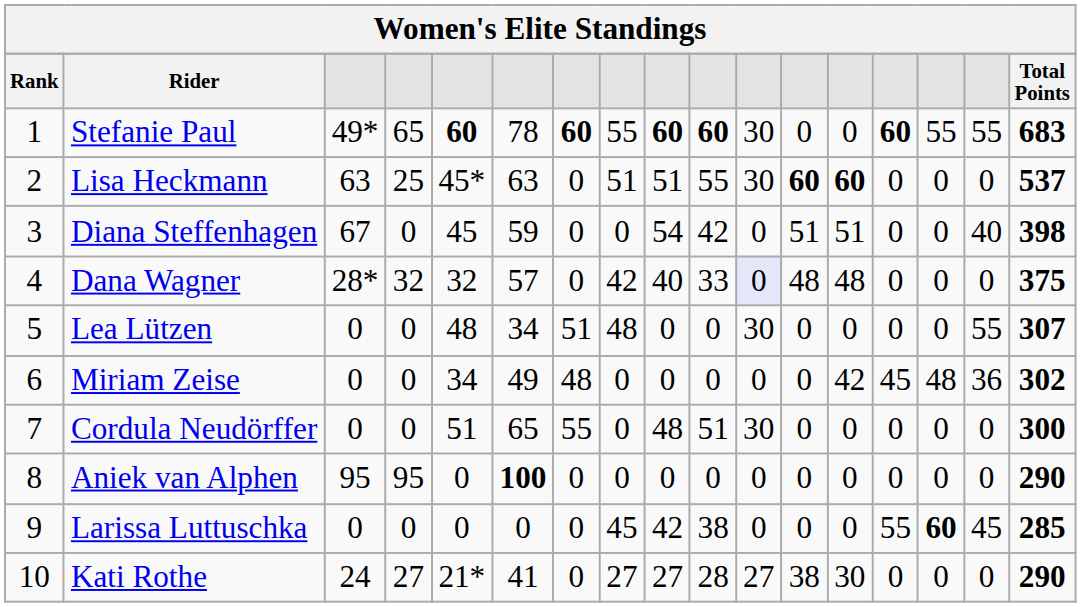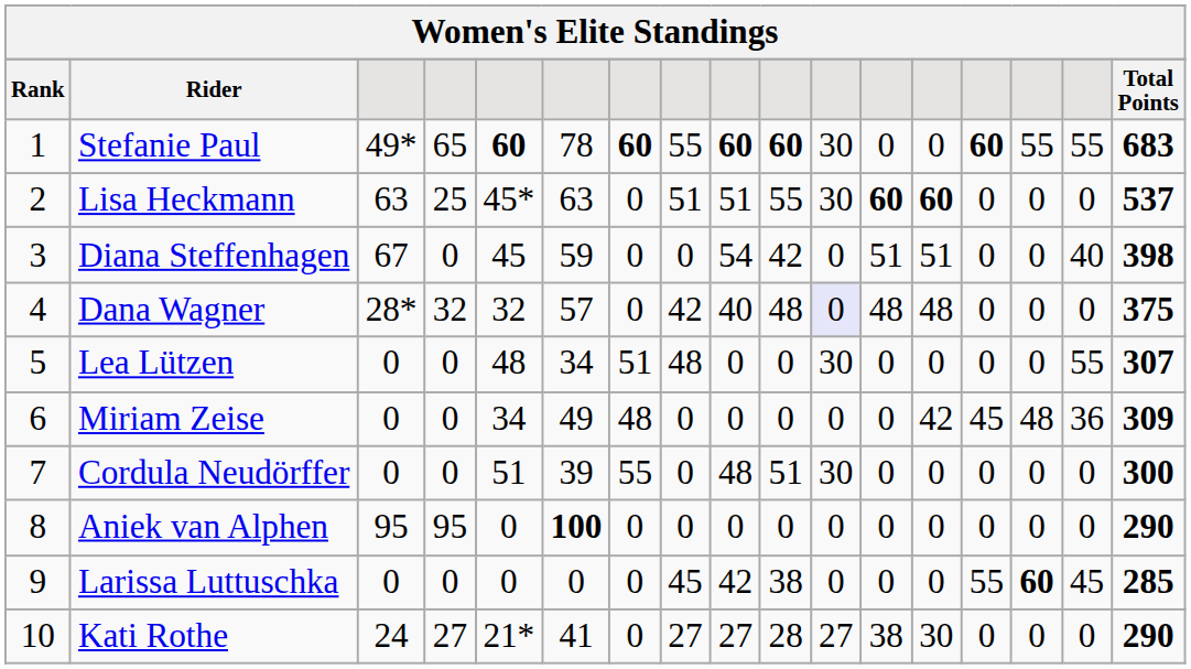 <table class="wikitable sortable">
 <tr>
 <th colspan=27 align="center">Women's Elite Standings</th>
 </tr>
 <tr>
 </tr>
 <tr style="font-size:8pt;font-weight:bold">
 <th align="center">Rank</th>
 <th align="center">Rider</th>
 <th class=unsortable style="background:#E5E4E2;"><small></small></th>
 <th class=unsortable style="background:#E5E4E2;"><small></small></th>
 <th class=unsortable style="background:#E5E4E2;"><small></small></th>
 <th class=unsortable style="background:#E5E4E2;"><small></small></th>
 <th class=unsortable style="background:#E5E4E2;"><small></small></th>
 <th class=unsortable style="background:#E5E4E2;"><small></small></th>
 <th class=unsortable style="background:#E5E4E2;"><small></small></th>
 <th class=unsortable style="background:#E5E4E2;"><small></small></th>
 <th class=unsortable style="background:#E5E4E2;"><small></small></th>
 <th class=unsortable style="background:#E5E4E2;"><small></small></th>
 <th class=unsortable style="background:#E5E4E2;"><small></small></th>
 <th class=unsortable style="background:#E5E4E2;"><small></small></th>
 <th class=unsortable style="background:#E5E4E2;"><small></small></th>
 <th class=unsortable style="background:#E5E4E2;"><small></small></th>
 <th align="center">Total<br>Points</th>
 </tr>
 <tr>
 <td align=center>1</td>
 <td> <a href='#'>Stefanie Paul</a></td>
 <td align=center>49*</td>
 <td align=center>65</td>
 <td align=center><strong>60</strong></td>
 <td align=center>78</td>
 <td align=center><strong>60</strong></td>
 <td align=center>55</td>
 <td align=center><strong>60</strong></td>
 <td align=center><strong>60</strong></td>
 <td align=center>30</td>
 <td align=center>0</td>
 <td align=center>0</td>
 <td align=center><strong>60</strong></td>
 <td align=center>55</td>
 <td align=center>55</td>
 <td align=center><strong>683</strong></td>
 </tr>
 <tr>
 <td align=center>2</td>
 <td> <a href='#'>Lisa Heckmann</a></td>
 <td align=center>63</td>
 <td align=center>25</td>
 <td align=center>45*</td>
 <td align=center>63</td>
 <td align=center>0</td>
 <td align=center>51</td>
 <td align=center>51</td>
 <td align=center>55</td>
 <td align=center>30</td>
 <td align=center><strong>60</strong></td>
 <td align=center><strong>60</strong></td>
 <td align=center>0</td>
 <td align=center>0</td>
 <td align=center>0</td>
 <td align=center><strong>537</strong></td>
 </tr>
 <tr>
 <td align=center>3</td>
 <td> <a href='#'>Diana Steffenhagen</a></td>
 <td align=center>67</td>
 <td align=center>0</td>
 <td align=center>45</td>
 <td align=center>59</td>
 <td align=center>0</td>
 <td align=center>0</td>
 <td align=center>54</td>
 <td align=center>42</td>
 <td align=center>0</td>
 <td align=center>51</td>
 <td align=center>51</td>
 <td align=center>0</td>
 <td align=center>0</td>
 <td align=center>40</td>
 <td align=center><strong>398</strong></td>
 </tr>
 <tr>
 <td align=center>4</td>
 <td> <a href='#'>Dana Wagner</a></td>
 <td align=center>28*</td>
 <td align=center>32</td>
 <td align=center>32</td>
 <td align=center>57</td>
 <td align=center>0</td>
 <td align=center>42</td>
 <td align=center>40</td>
-<td align=center>33</td>
+<td align=center>48</td>
 <td align=center style="background: lavender;">0</td>
 <td align=center>48</td>
 <td align=center>48</td>
 <td align=center>0</td>
 <td align=center>0</td>
 <td align=center>0</td>
 <td align=center><strong>375</strong></td>
 </tr>
 <tr>
 <td align=center>5</td>
 <td> <a href='#'>Lea Lützen</a></td>
 <td align=center>0</td>
 <td align=center>0</td>
 <td align=center>48</td>
 <td align=center>34</td>
 <td align=center>51</td>
 <td align=center>48</td>
 <td align=center>0</td>
 <td align=center>0</td>
 <td align=center>30</td>
 <td align=center>0</td>
 <td align=center>0</td>
 <td align=center>0</td>
 <td align=center>0</td>
 <td align=center>55</td>
 <td align=center><strong>307</strong></td>
 </tr>
 <tr>
 <td align=center>6</td>
 <td> <a href='#'>Miriam Zeise</a></td>
 <td align=center>0</td>
 <td align=center>0</td>
 <td align=center>34</td>
 <td align=center>49</td>
 <td align=center>48</td>
 <td align=center>0</td>
 <td align=center>0</td>
 <td align=center>0</td>
 <td align=center>0</td>
 <td align=center>0</td>
 <td align=center>42</td>
 <td align=center>45</td>
 <td align=center>48</td>
 <td align=center>36</td>
-<td align=center><strong>302</strong></td>
+<td align=center><strong>309</strong></td>
 </tr>
 <tr>
 <td align=center>7</td>
 <td> <a href='#'>Cordula Neudörffer</a></td>
 <td align=center>0</td>
 <td align=center>0</td>
 <td align=center>51</td>
-<td align=center>65</td>
+<td align=center>39</td>
 <td align=center>55</td>
 <td align=center>0</td>
 <td align=center>48</td>
 <td align=center>51</td>
 <td align=center>30</td>
 <td align=center>0</td>
 <td align=center>0</td>
 <td align=center>0</td>
 <td align=center>0</td>
 <td align=center>0</td>
 <td align=center><strong>300</strong></td>
 </tr>
 <tr>
 <td align=center>8</td>
 <td> <a href='#'>Aniek van Alphen</a></td>
 <td align=center>95</td>
 <td align=center>95</td>
 <td align=center>0</td>
 <td align=center><strong>100</strong></td>
 <td align=center>0</td>
 <td align=center>0</td>
 <td align=center>0</td>
 <td align=center>0</td>
 <td align=center>0</td>
 <td align=center>0</td>
 <td align=center>0</td>
 <td align=center>0</td>
 <td align=center>0</td>
 <td align=center>0</td>
 <td align=center><strong>290</strong></td>
 </tr>
 <tr>
 <td align=center>9</td>
 <td> <a href='#'>Larissa Luttuschka</a></td>
 <td align=center>0</td>
 <td align=center>0</td>
 <td align=center>0</td>
 <td align=center>0</td>
 <td align=center>0</td>
 <td align=center>45</td>
 <td align=center>42</td>
 <td align=center>38</td>
 <td align=center>0</td>
 <td align=center>0</td>
 <td align=center>0</td>
 <td align=center>55</td>
 <td align=center><strong>60</strong></td>
 <td align=center>45</td>
 <td align=center><strong>285</strong></td>
 </tr>
 <tr>
 <td align=center>10</td>
 <td> <a href='#'>Kati Rothe</a></td>
 <td align=center>24</td>
 <td align=center>27</td>
 <td align=center>21*</td>
 <td align=center>41</td>
 <td align=center>0</td>
 <td align=center>27</td>
 <td align=center>27</td>
 <td align=center>28</td>
 <td align=center>27</td>
 <td align=center>38</td>
 <td align=center>30</td>
 <td align=center>0</td>
 <td align=center>0</td>
 <td align=center>0</td>
 <td align=center><strong>290</strong></td>
 </tr>
 </table>
